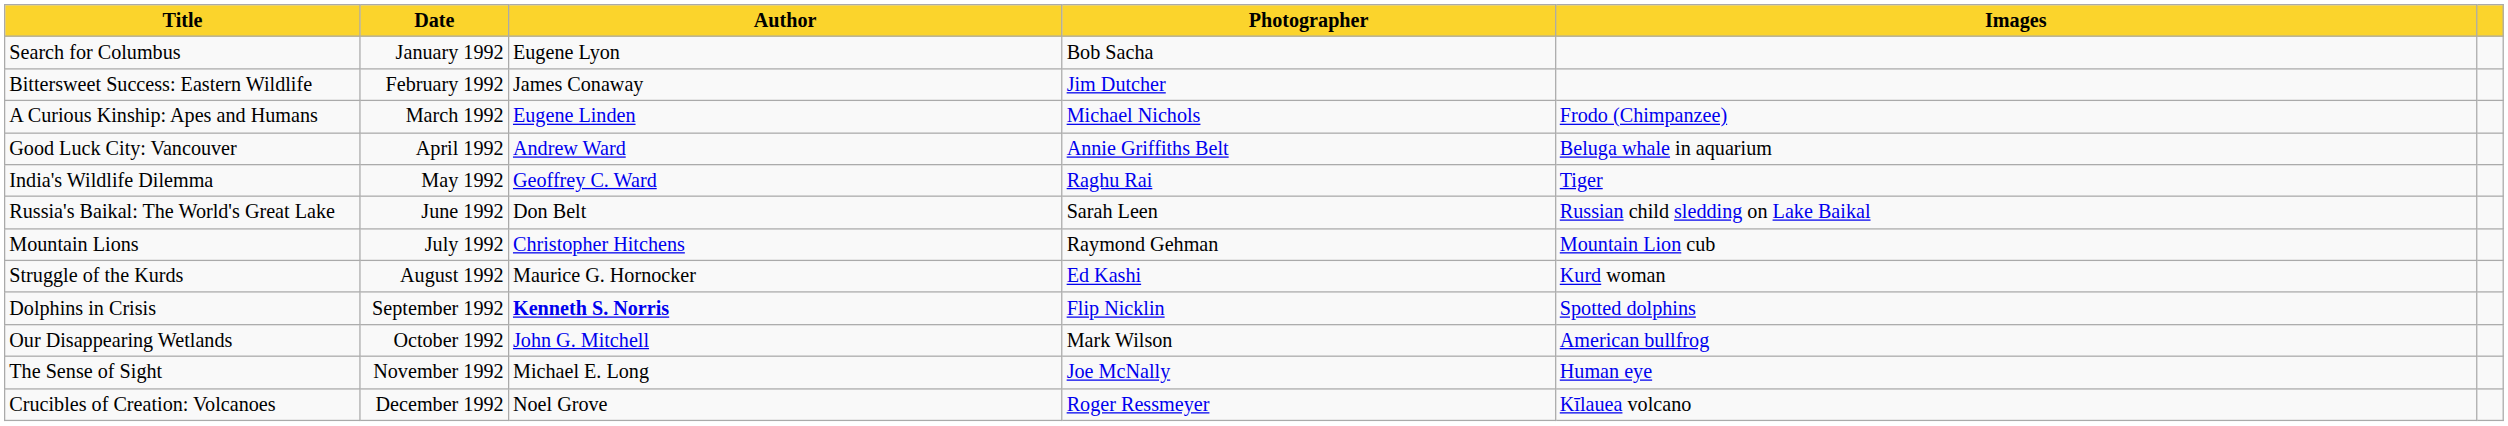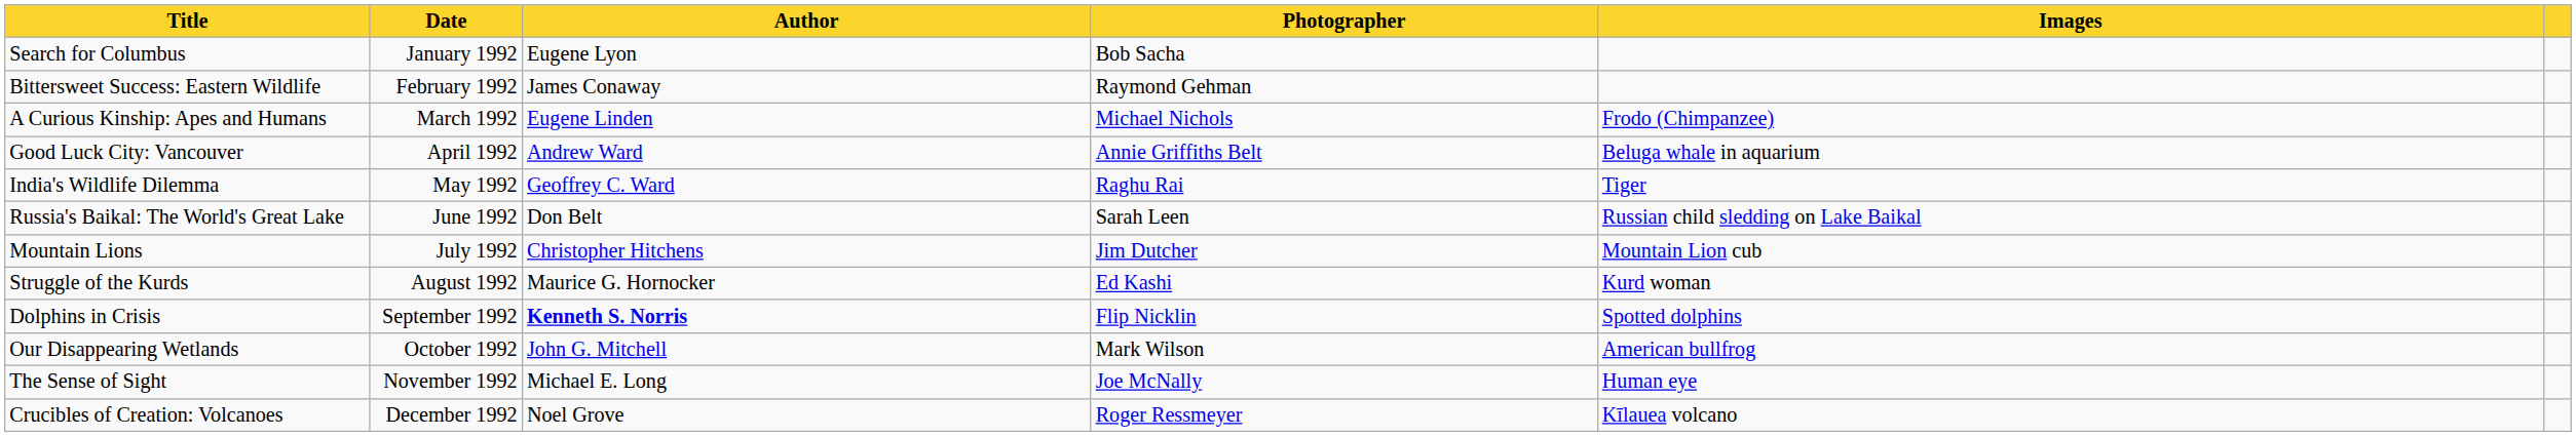 <table class="wikitable" style="width:100%">
 <tr>
 <th scope="col" style="background-color:#fbd42c;" width=275px>Title</th>
 <th scope="col" style="background-color:#fbd42c;" width=110>Date</th>
 <th scope="col" style="background-color:#fbd42c;">Author</th>
 <th scope="col" style="background-color:#fbd42c;">Photographer</th>
 <th scope="col" style="background-color:#fbd42c;">Images</th>
 <th scope="col" ! style="background-color:#fbd42c;"></th>
 </tr>
 <tr>
 <td scope="row">Search for Columbus</td>
 <td style="text-align:right;">January 1992</td>
 <td>Eugene Lyon</td>
 <td>Bob Sacha</td>
 <td></td>
 <td></td>
 </tr>
 <tr>
 <td scope="row">Bittersweet Success: Eastern Wildlife</td>
 <td style="text-align:right;">February 1992</td>
 <td>James Conaway</td>
-<td><a href='#'>Jim Dutcher</a></td>
+<td>Raymond Gehman</td>
 <td></td>
 <td></td>
 </tr>
 <tr>
 <td scope="row">A Curious Kinship: Apes and Humans</td>
 <td style="text-align:right;">March 1992</td>
 <td><a href='#'>Eugene Linden</a></td>
 <td><a href='#'>Michael Nichols</a></td>
 <td><a href='#'>Frodo (Chimpanzee)</a></td>
 <td></td>
 </tr>
 <tr>
 <td scope="row">Good Luck City: Vancouver</td>
 <td style="text-align:right;">April 1992</td>
 <td><a href='#'>Andrew Ward</a></td>
 <td><a href='#'>Annie Griffiths Belt</a></td>
 <td><a href='#'>Beluga whale</a> in aquarium</td>
 <td></td>
 </tr>
 <tr>
 <td scope="row">India's Wildlife Dilemma</td>
 <td style="text-align:right;">May 1992</td>
 <td><a href='#'>Geoffrey C. Ward</a></td>
 <td><a href='#'>Raghu Rai</a></td>
 <td><a href='#'>Tiger</a></td>
 <td></td>
 </tr>
 <tr>
 <td scope="row">Russia's Baikal: The World's Great Lake</td>
 <td style="text-align:right;">June 1992</td>
 <td>Don Belt</td>
 <td>Sarah Leen</td>
 <td><a href='#'>Russian</a> child <a href='#'>sledding</a> on <a href='#'>Lake Baikal</a></td>
 <td></td>
 </tr>
 <tr>
 <td scope="row">Mountain Lions</td>
 <td style="text-align:right;">July 1992</td>
 <td><a href='#'>Christopher Hitchens</a></td>
-<td>Raymond Gehman</td>
+<td><a href='#'>Jim Dutcher</a></td>
 <td><a href='#'>Mountain Lion</a> cub</td>
 <td></td>
 </tr>
 <tr>
 <td scope="row">Struggle of the Kurds</td>
 <td style="text-align:right;">August 1992</td>
 <td>Maurice G. Hornocker</td>
 <td><a href='#'>Ed Kashi</a></td>
 <td><a href='#'>Kurd</a> woman</td>
 <td></td>
 </tr>
 <tr>
 <td scope="row">Dolphins in Crisis</td>
 <td style="text-align:right;">September 1992</td>
 <td><strong><a href='#'>Kenneth S. Norris</a></strong></td>
 <td><a href='#'>Flip Nicklin</a></td>
 <td><a href='#'>Spotted dolphins</a></td>
 <td></td>
 </tr>
 <tr>
 <td scope="row">Our Disappearing Wetlands</td>
 <td style="text-align:right;">October 1992</td>
 <td><a href='#'>John G. Mitchell</a></td>
 <td>Mark Wilson</td>
 <td><a href='#'>American bullfrog</a></td>
 <td></td>
 </tr>
 <tr>
 <td scope="row">The Sense of Sight</td>
 <td style="text-align:right;">November 1992</td>
 <td>Michael E. Long</td>
 <td><a href='#'>Joe McNally</a></td>
 <td><a href='#'>Human eye</a></td>
 <td></td>
 </tr>
 <tr>
 <td scope="row">Crucibles of Creation: Volcanoes</td>
 <td style="text-align:right;">December 1992</td>
 <td>Noel Grove</td>
 <td><a href='#'>Roger Ressmeyer</a></td>
 <td><a href='#'>Kīlauea</a> volcano</td>
 <td></td>
 </tr>
 </table>
